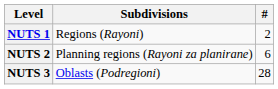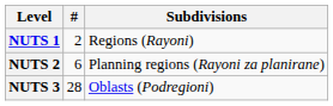 <table class="wikitable">
 <tr>
 <th>Level</th>
+<th>#</th>
 <th>Subdivisions</th>
-<th>#</th>
 </tr>
 <tr>
 <th><a href='#'>NUTS 1</a></th>
+<td align="right">2</td>
 <td>Regions (<em>Rayoni</em>)</td>
-<td align="right">2</td>
 </tr>
 <tr>
 <th>NUTS 2</th>
+<td align="right">6</td>
 <td>Planning regions (<em>Rayoni za planirane</em>)</td>
-<td align="right">6</td>
 </tr>
 <tr>
 <th>NUTS 3</th>
+<td align="right">28</td>
 <td><a href='#'>Oblasts</a> (<em>Podregioni</em>)</td>
-<td align="right">28</td>
 </tr>
 </table>
